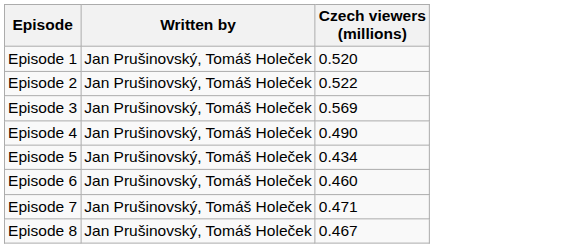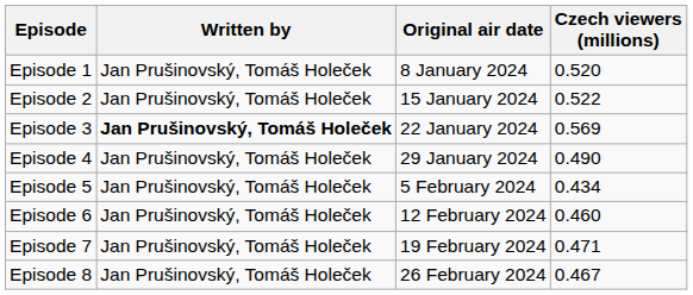 <table class="wikitable">
 <tr>
 <th>Episode</th>
 <th>Written by</th>
+<th>Original air date</th>
 <th>Czech viewers<br>(millions)</th>
 </tr>
 <tr>
 <td>Episode 1</td>
 <td>Jan Prušinovský, Tomáš Holeček</td>
+<td>8 January 2024</td>
 <td>0.520</td>
 </tr>
 <tr>
 <td>Episode 2</td>
 <td>Jan Prušinovský, Tomáš Holeček</td>
+<td>15 January 2024</td>
 <td>0.522</td>
 </tr>
 <tr>
 <td>Episode 3</td>
-<td>Jan Prušinovský, Tomáš Holeček</td>
+<td><strong>Jan Prušinovský, Tomáš Holeček</strong></td>
+<td>22 January 2024</td>
 <td>0.569</td>
 </tr>
 <tr>
 <td>Episode 4</td>
 <td>Jan Prušinovský, Tomáš Holeček</td>
+<td>29 January 2024</td>
 <td>0.490</td>
 </tr>
 <tr>
 <td>Episode 5</td>
 <td>Jan Prušinovský, Tomáš Holeček</td>
+<td>5 February 2024</td>
 <td>0.434</td>
 </tr>
 <tr>
 <td>Episode 6</td>
 <td>Jan Prušinovský, Tomáš Holeček</td>
+<td>12 February 2024</td>
 <td>0.460</td>
 </tr>
 <tr>
 <td>Episode 7</td>
 <td>Jan Prušinovský, Tomáš Holeček</td>
+<td>19 February 2024</td>
 <td>0.471</td>
 </tr>
 <tr>
 <td>Episode 8</td>
 <td>Jan Prušinovský, Tomáš Holeček</td>
+<td>26 February 2024</td>
 <td>0.467</td>
 </tr>
 </table>
